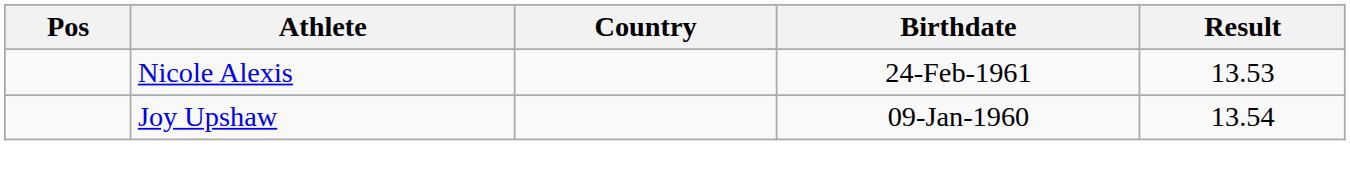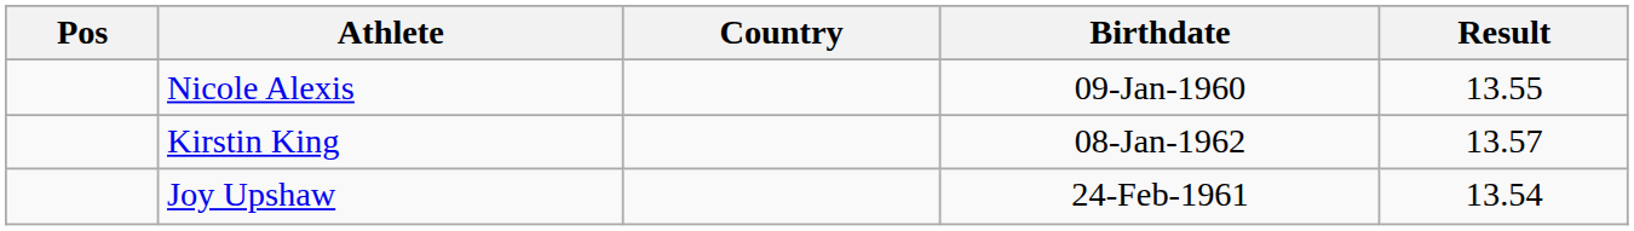 <table class="wikitable"  style="text-align:center; width:60%;">
 <tr>
 <th>Pos</th>
 <th>Athlete</th>
 <th>Country</th>
 <th>Birthdate</th>
 <th>Result</th>
 </tr>
 <tr>
 <td align=center></td>
 <td align=left><a href='#'>Nicole Alexis</a></td>
 <td align=left></td>
-<td>24-Feb-1961</td>
-<td>13.53</td>
+<td>09-Jan-1960</td>
+<td>13.55</td>
+</tr>
+<tr>
+<td align=center></td>
+<td align=left><a href='#'>Kirstin King</a></td>
+<td align=left></td>
+<td>08-Jan-1962</td>
+<td>13.57</td>
 </tr>
 <tr>
 <td align=center></td>
 <td align=left><a href='#'>Joy Upshaw</a></td>
 <td align=left></td>
-<td>09-Jan-1960</td>
+<td>24-Feb-1961</td>
 <td>13.54</td>
 </tr>
 </table>
